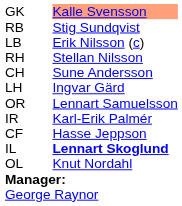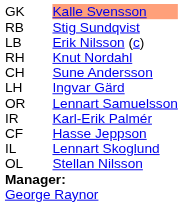 <table style="font-size:90%; margin:0.2em auto;" cellspacing="0" cellpadding="0">
 <tr>
 <th width="25"></th>
 <th width="25"></th>
 </tr>
 <tr>
 <td>GK</td>
 <td></td>
 <td style="background: lightsalmon;"><a href='#'>Kalle Svensson</a></td>
 </tr>
 <tr>
 <td>RB</td>
 <td></td>
 <td><a href='#'>Stig Sundqvist</a></td>
 </tr>
 <tr>
 <td>LB</td>
 <td></td>
 <td><a href='#'>Erik Nilsson</a> (<a href='#'>c</a>)</td>
 </tr>
 <tr>
 <td>RH</td>
 <td></td>
-<td><a href='#'>Stellan Nilsson</a></td>
+<td><a href='#'>Knut Nordahl</a></td>
 </tr>
 <tr>
 <td>CH</td>
 <td></td>
 <td><a href='#'>Sune Andersson</a></td>
 </tr>
 <tr>
 <td>LH</td>
 <td></td>
 <td><a href='#'>Ingvar Gärd</a></td>
 </tr>
 <tr>
 <td>OR</td>
 <td></td>
 <td><a href='#'>Lennart Samuelsson</a></td>
 </tr>
 <tr>
 <td>IR</td>
 <td></td>
 <td><a href='#'>Karl-Erik Palmér</a></td>
 </tr>
 <tr>
 <td>CF</td>
 <td></td>
 <td><a href='#'>Hasse Jeppson</a></td>
 </tr>
 <tr>
 <td>IL</td>
 <td></td>
-<td><strong><a href='#'>Lennart Skoglund</a></strong></td>
+<td><a href='#'>Lennart Skoglund</a></td>
 </tr>
 <tr>
 <td>OL</td>
 <td></td>
-<td><a href='#'>Knut Nordahl</a></td>
+<td><a href='#'>Stellan Nilsson</a></td>
 </tr>
 <tr>
 <td colspan=3><strong>Manager:</strong></td>
 </tr>
 <tr>
 <td colspan=4> <a href='#'>George Raynor</a></td>
 </tr>
 </table>
